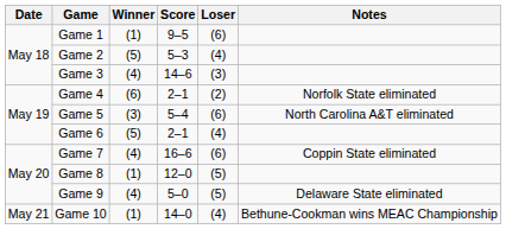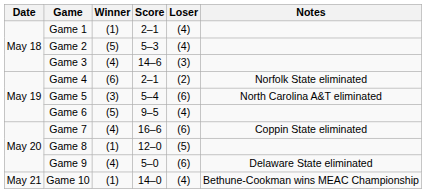 <table class="wikitable">
 <tr>
 <th>Date</th>
 <th>Game</th>
 <th>Winner</th>
 <th>Score</th>
 <th>Loser</th>
 <th>Notes</th>
 </tr>
 <tr align=center>
 <td rowspan=3>May 18</td>
 <td>Game 1</td>
 <td>(1) </td>
-<td>9–5</td>
-<td>(6) </td>
+<td>2–1</td>
+<td>(4) </td>
 <td></td>
 </tr>
 <tr align=center>
 <td>Game 2</td>
 <td>(5) </td>
 <td>5–3</td>
 <td>(4) </td>
 <td></td>
 </tr>
 <tr align=center>
 <td>Game 3</td>
 <td>(4) </td>
 <td>14–6</td>
 <td>(3) </td>
 <td></td>
 </tr>
 <tr align=center>
 <td rowspan=3>May 19</td>
 <td>Game 4</td>
 <td>(6) </td>
 <td>2–1</td>
 <td>(2) </td>
 <td>Norfolk State eliminated</td>
 </tr>
 <tr align=center>
 <td>Game 5</td>
 <td>(3) </td>
 <td>5–4</td>
 <td>(6) </td>
 <td>North Carolina A&T eliminated</td>
 </tr>
 <tr align=center>
 <td>Game 6</td>
 <td>(5) </td>
-<td>2–1</td>
+<td>9–5</td>
 <td>(4) </td>
 <td></td>
 </tr>
 <tr align=center>
 <td rowspan=3>May 20</td>
 <td>Game 7</td>
 <td>(4) </td>
 <td>16–6</td>
 <td>(6) </td>
 <td>Coppin State eliminated</td>
 </tr>
 <tr align=center>
 <td>Game 8</td>
 <td>(1) </td>
 <td>12–0</td>
 <td>(5) </td>
 <td></td>
 </tr>
 <tr align=center>
 <td>Game 9</td>
 <td>(4) </td>
 <td>5–0</td>
-<td>(5) </td>
+<td>(6) </td>
 <td>Delaware State eliminated</td>
 </tr>
 <tr align=center>
 <td>May 21</td>
 <td>Game 10</td>
 <td>(1) </td>
 <td>14–0</td>
 <td>(4) </td>
 <td>Bethune-Cookman wins MEAC Championship</td>
 </tr>
 </table>
